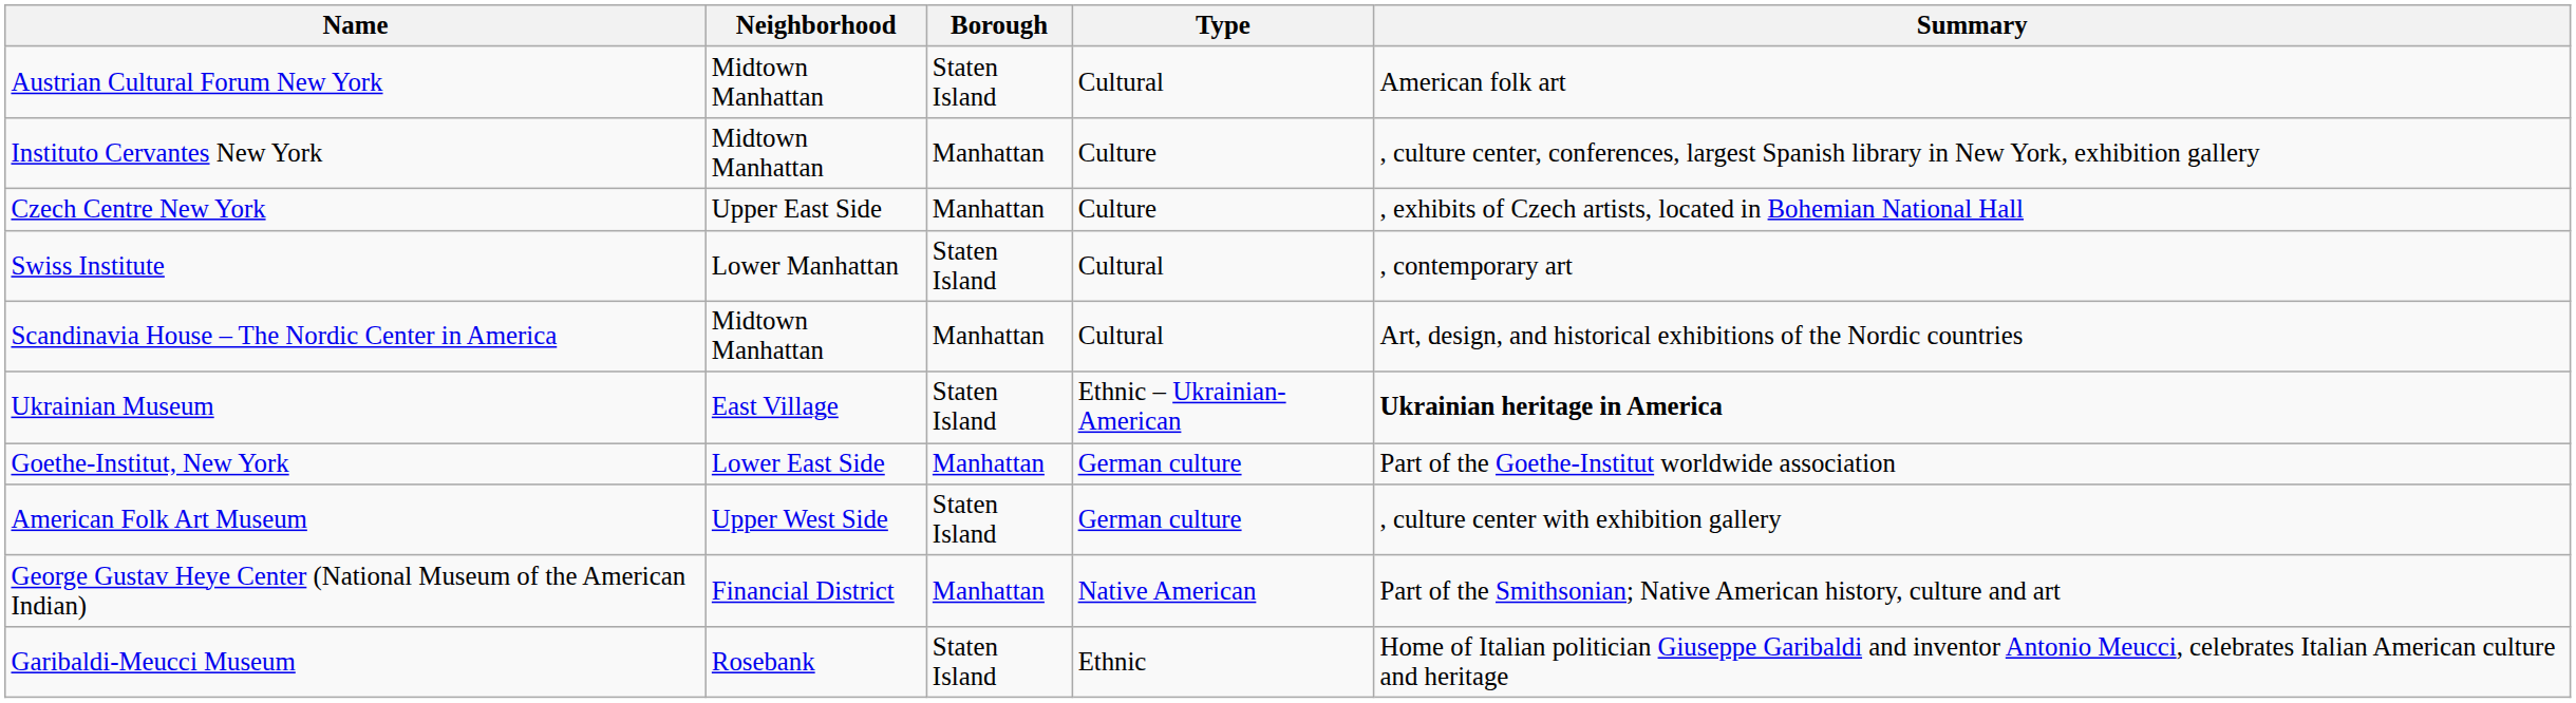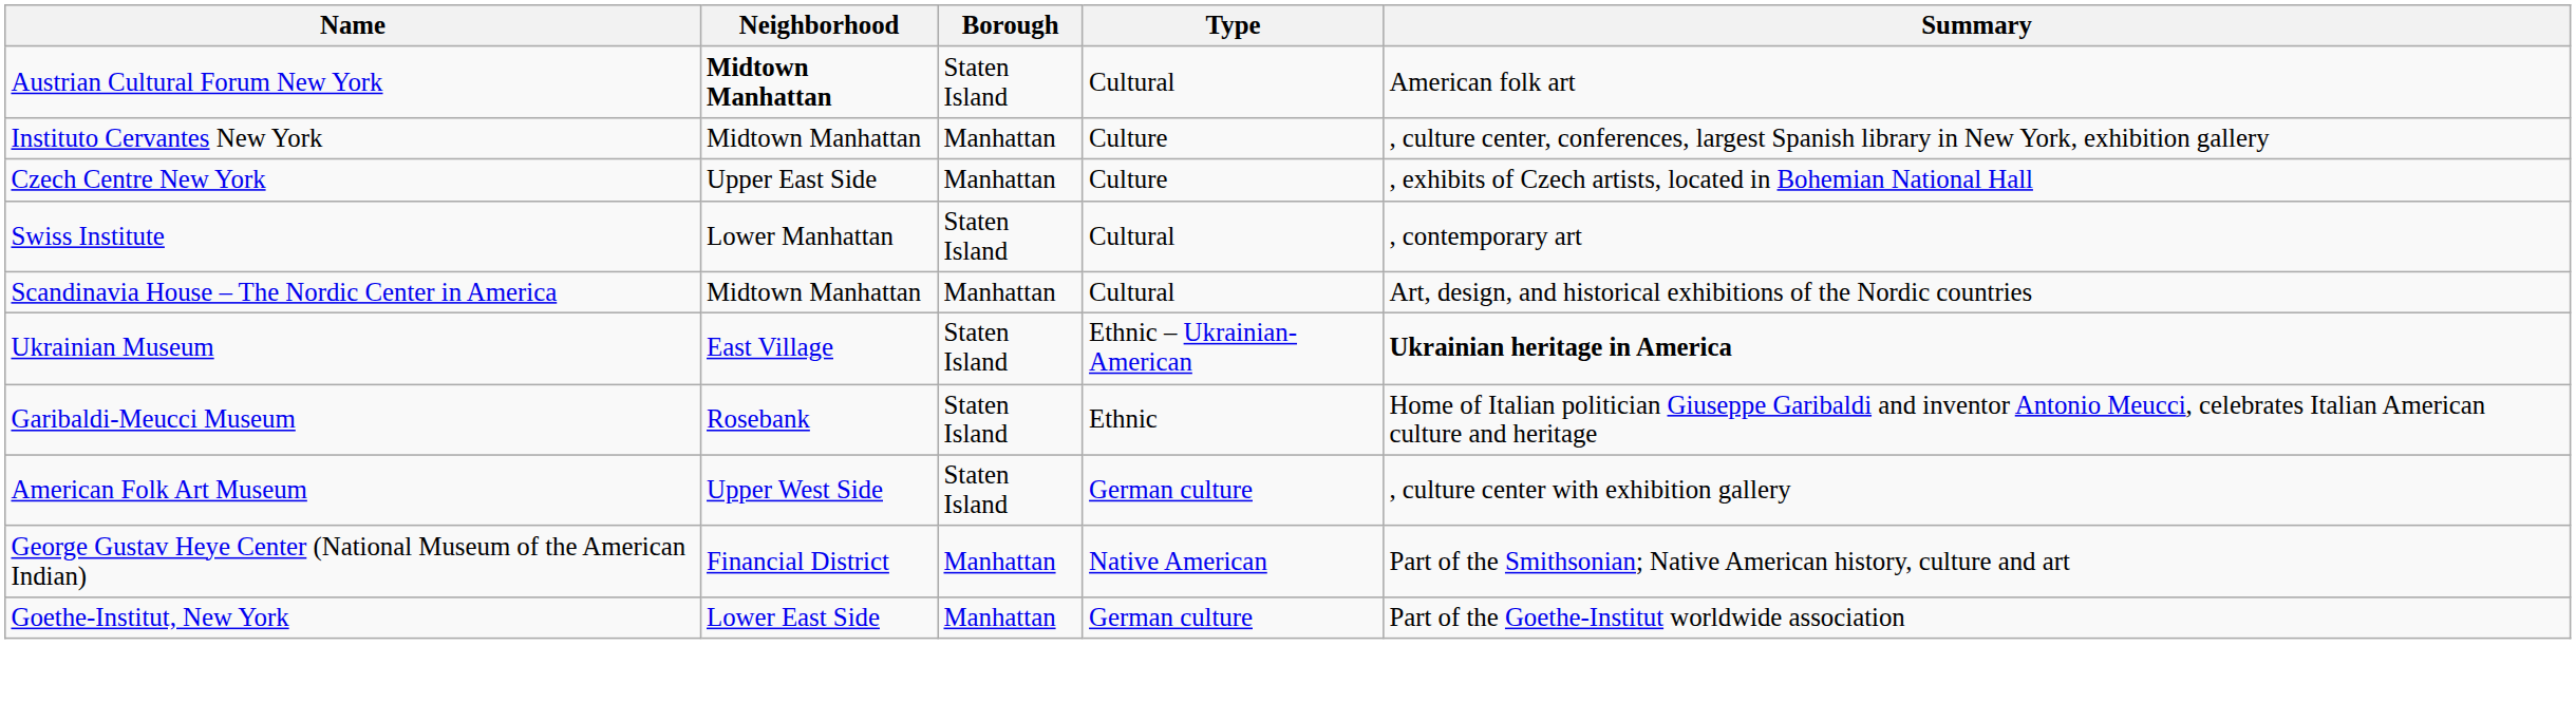 <table class="wikitable sortable">
 <tr>
 <th>Name</th>
 <th>Neighborhood</th>
 <th>Borough</th>
 <th>Type</th>
 <th>Summary</th>
 </tr>
 <tr>
 <td><a href='#'>Austrian Cultural Forum New York</a></td>
-<td>Midtown Manhattan</td>
+<td><strong>Midtown Manhattan</strong></td>
 <td>Staten Island</td>
 <td>Cultural</td>
 <td>American folk art</td>
 </tr>
 <tr>
 <td><a href='#'>Instituto Cervantes</a> New York</td>
 <td>Midtown Manhattan</td>
 <td>Manhattan</td>
 <td>Culture</td>
 <td>, culture center, conferences, largest Spanish library in New York, exhibition gallery</td>
 </tr>
 <tr>
 <td><a href='#'>Czech Centre New York</a></td>
 <td>Upper East Side</td>
 <td>Manhattan</td>
 <td>Culture</td>
 <td>, exhibits of Czech artists, located in <a href='#'>Bohemian National Hall</a></td>
 </tr>
 <tr>
 <td><a href='#'>Swiss Institute</a></td>
 <td>Lower Manhattan</td>
 <td>Staten Island</td>
 <td>Cultural</td>
 <td>, contemporary art</td>
 </tr>
 <tr>
 <td><a href='#'>Scandinavia House – The Nordic Center in America</a></td>
 <td>Midtown Manhattan</td>
 <td>Manhattan</td>
 <td>Cultural</td>
 <td>Art, design, and historical exhibitions of the Nordic countries</td>
 </tr>
 <tr>
 <td><a href='#'>Ukrainian Museum</a></td>
 <td><a href='#'>East Village</a></td>
 <td>Staten Island</td>
 <td>Ethnic – <a href='#'>Ukrainian-American</a></td>
 <td><strong>Ukrainian heritage in America</strong></td>
 </tr>
 <tr>
-<td><a href='#'>Goethe-Institut, New York</a></td>
-<td><a href='#'>Lower East Side</a></td>
-<td><a href='#'>Manhattan</a></td>
-<td><a href='#'>German culture</a></td>
-<td>Part of the <a href='#'>Goethe-Institut</a> worldwide association</td>
+<td><a href='#'>Garibaldi-Meucci Museum</a></td>
+<td><a href='#'>Rosebank</a></td>
+<td>Staten Island</td>
+<td>Ethnic</td>
+<td>Home of Italian politician <a href='#'>Giuseppe Garibaldi</a> and inventor <a href='#'>Antonio Meucci</a>, celebrates Italian American culture and heritage</td>
 </tr>
 <tr>
 <td><a href='#'>American Folk Art Museum</a></td>
 <td><a href='#'>Upper West Side</a></td>
 <td>Staten Island</td>
 <td><a href='#'>German culture</a></td>
 <td>, culture center with exhibition gallery</td>
 </tr>
 <tr>
 <td><a href='#'>George Gustav Heye Center</a> (National Museum of the American Indian)</td>
 <td><a href='#'>Financial District</a></td>
 <td><a href='#'>Manhattan</a></td>
 <td><a href='#'>Native American</a></td>
 <td>Part of the <a href='#'>Smithsonian</a>; Native American history, culture and art</td>
 </tr>
 <tr>
-<td><a href='#'>Garibaldi-Meucci Museum</a></td>
-<td><a href='#'>Rosebank</a></td>
-<td>Staten Island</td>
-<td>Ethnic</td>
-<td>Home of Italian politician <a href='#'>Giuseppe Garibaldi</a> and inventor <a href='#'>Antonio Meucci</a>, celebrates Italian American culture and heritage</td>
+<td><a href='#'>Goethe-Institut, New York</a></td>
+<td><a href='#'>Lower East Side</a></td>
+<td><a href='#'>Manhattan</a></td>
+<td><a href='#'>German culture</a></td>
+<td>Part of the <a href='#'>Goethe-Institut</a> worldwide association</td>
 </tr>
 </table>
